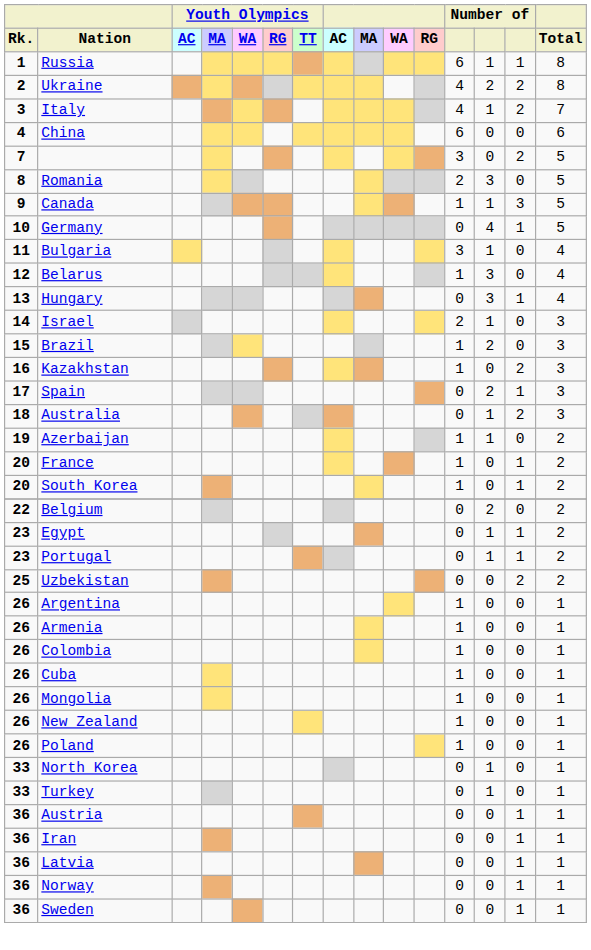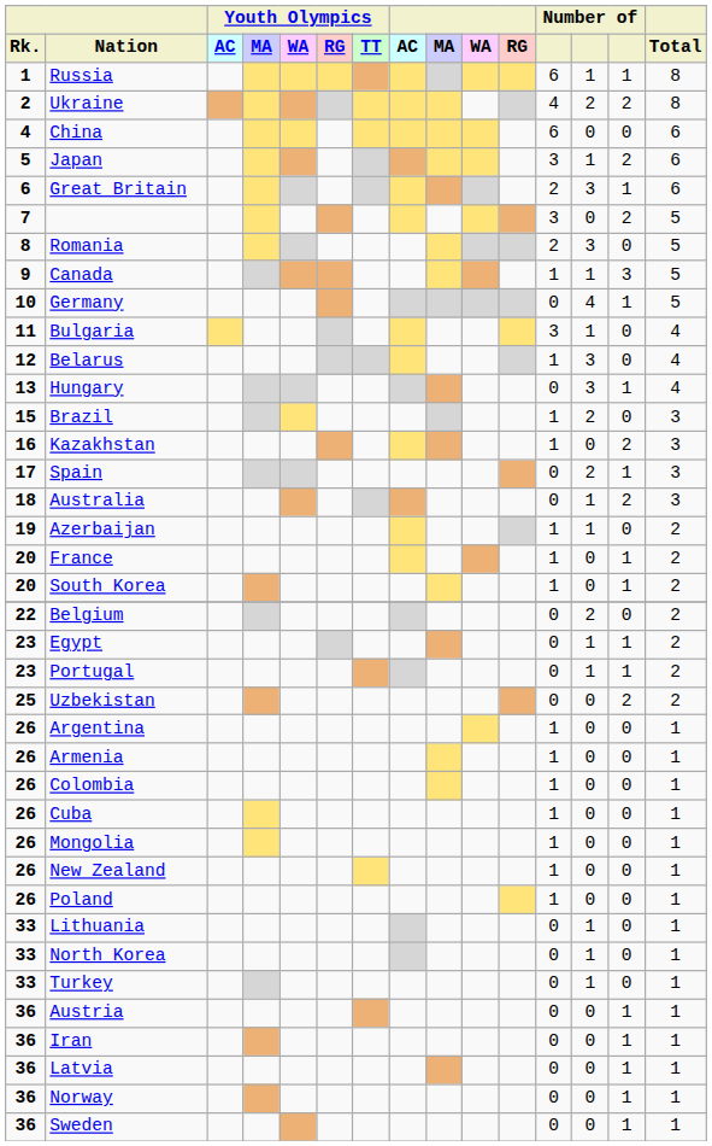 <table class="wikitable" style="margin-top:0em; text-align:center; font-size:95%;">
 <tr>
 <th colspan="2" style="background: #f2f2ce;"></th>
 <th colspan="5" style="background: #f2f2ce;"><a href='#'>Youth Olympics</a></th>
 <th colspan="4" style="background: #f2f2ce;"></th>
 <th colspan="3" style="background: #f2f2ce;"><strong>Number of</strong></th>
 <th style="background: #f2f2ce;"></th>
 </tr>
 <tr>
 <th style="background-color:#f2f2ce; width:1.0em;">Rk.</th>
 <th style="background-color:#f2f2ce; width:8.7em;">Nation</th>
 <th style="background-color:#cff; width:1.6em;"><a href='#'>AC</a></th>
 <th style="background-color:#ccf; width:1.6em;"><a href='#'>MA</a></th>
 <th style="background-color:#fcf; width:1.6em;"><a href='#'>WA</a></th>
 <th style="background-color:#fcc; width:1.6em;"><a href='#'>RG</a></th>
 <th style="background-color:#cfc; width:1.6em;"><a href='#'>TT</a></th>
 <th style="background-color:#cff; width:1.6em;">AC</th>
 <th style="background-color:#ccf; width:1.6em;">MA</th>
 <th style="background-color:#fcf; width:1.6em;">WA</th>
 <th style="background-color:#fcc; width:1.6em;">RG</th>
 <th style="background-color:#f2f2ce; width:1.6em;;"></th>
 <th style="background-color:#f2f2ce; width:1.6em;;"></th>
 <th style="background-color:#f2f2ce; width:1.6em;;"></th>
 <th style="background-color:#f2f2ce; width:1.6em;;"><strong>Total</strong></th>
 </tr>
 <tr>
 <td><strong>1</strong></td>
 <td align=left> <a href='#'>Russia</a></td>
 <td></td>
 <td style="background-color:#FFE47A;"></td>
 <td style="background-color:#FFE47A;"></td>
 <td style="background-color:#FFE47A;"></td>
 <td style="background-color:#EDB176;"></td>
 <td style="background-color:#FFE47A;"></td>
 <td style="background-color:#D6D6D6;"></td>
 <td style="background-color:#FFE47A;"></td>
 <td style="background-color:#FFE47A;"></td>
 <td>6</td>
 <td>1</td>
 <td>1</td>
 <td>8</td>
 </tr>
 <tr>
 <td><strong>2</strong></td>
 <td align=left> <a href='#'>Ukraine</a></td>
 <td style="background-color:#EDB176;"></td>
 <td style="background-color:#FFE47A;"></td>
 <td style="background-color:#EDB176;"></td>
 <td style="background-color:#D6D6D6;"></td>
 <td style="background-color:#FFE47A;"></td>
 <td style="background-color:#FFE47A;"></td>
 <td style="background-color:#FFE47A;"></td>
 <td></td>
 <td style="background-color:#D6D6D6;"></td>
 <td>4</td>
 <td>2</td>
 <td>2</td>
 <td>8</td>
 </tr>
 <tr>
-<td><strong>3</strong></td>
-<td align=left> <a href='#'>Italy</a></td>
-<td></td>
-<td style="background-color:#EDB176;"></td>
-<td style="background-color:#FFE47A;"></td>
-<td style="background-color:#EDB176;"></td>
-<td></td>
-<td style="background-color:#FFE47A;"></td>
-<td style="background-color:#FFE47A;"></td>
-<td style="background-color:#FFE47A;"></td>
-<td style="background-color:#D6D6D6;"></td>
-<td>4</td>
-<td>1</td>
-<td>2</td>
-<td>7</td>
-</tr>
-<tr>
 <td><strong>4</strong></td>
 <td align=left> <a href='#'>China</a></td>
 <td></td>
 <td style="background-color:#FFE47A;"></td>
 <td style="background-color:#FFE47A;"></td>
 <td></td>
 <td style="background-color:#FFE47A;"></td>
 <td style="background-color:#FFE47A;"></td>
 <td style="background-color:#FFE47A;"></td>
 <td style="background-color:#FFE47A;"></td>
 <td></td>
 <td>6</td>
 <td>0</td>
 <td>0</td>
+<td>6</td>
+</tr>
+<tr>
+<td><strong>5</strong></td>
+<td align=left> <a href='#'>Japan</a></td>
+<td></td>
+<td style="background-color:#FFE47A;"></td>
+<td style="background-color:#EDB176;"></td>
+<td></td>
+<td style="background-color:#D6D6D6;"></td>
+<td style="background-color:#EDB176;"></td>
+<td style="background-color:#FFE47A;"></td>
+<td style="background-color:#FFE47A;"></td>
+<td></td>
+<td>3</td>
+<td>1</td>
+<td>2</td>
+<td>6</td>
+</tr>
+<tr>
+<td><strong>6</strong></td>
+<td align=left> <a href='#'>Great Britain</a></td>
+<td></td>
+<td style="background-color:#FFE47A;"></td>
+<td style="background-color:#D6D6D6;"></td>
+<td></td>
+<td style="background-color:#D6D6D6;"></td>
+<td style="background-color:#FFE47A;"></td>
+<td style="background-color:#EDB176;"></td>
+<td style="background-color:#D6D6D6;"></td>
+<td></td>
+<td>2</td>
+<td>3</td>
+<td>1</td>
 <td>6</td>
 </tr>
 <tr>
 <td><strong>7</strong></td>
 <td align=left></td>
 <td></td>
 <td style="background-color:#FFE47A;"></td>
 <td></td>
 <td style="background-color:#EDB176;"></td>
 <td></td>
 <td style="background-color:#FFE47A;"></td>
 <td></td>
 <td style="background-color:#FFE47A;"></td>
 <td style="background-color:#EDB176;"></td>
 <td>3</td>
 <td>0</td>
 <td>2</td>
 <td>5</td>
 </tr>
 <tr>
 <td><strong>8</strong></td>
 <td align=left> <a href='#'>Romania</a></td>
 <td></td>
 <td style="background-color:#FFE47A;"></td>
 <td style="background-color:#D6D6D6;"></td>
 <td></td>
 <td></td>
 <td></td>
 <td style="background-color:#FFE47A;"></td>
 <td style="background-color:#D6D6D6;"></td>
 <td style="background-color:#D6D6D6;"></td>
 <td>2</td>
 <td>3</td>
 <td>0</td>
 <td>5</td>
 </tr>
 <tr>
 <td><strong>9</strong></td>
 <td align=left> <a href='#'>Canada</a></td>
 <td></td>
 <td style="background-color:#D6D6D6;"></td>
 <td style="background-color:#EDB176;"></td>
 <td style="background-color:#EDB176;"></td>
 <td></td>
 <td></td>
 <td style="background-color:#FFE47A;"></td>
 <td style="background-color:#EDB176;"></td>
 <td></td>
 <td>1</td>
 <td>1</td>
 <td>3</td>
 <td>5</td>
 </tr>
 <tr>
 <td><strong>10</strong></td>
 <td align=left> <a href='#'>Germany</a></td>
 <td></td>
 <td></td>
 <td></td>
 <td style="background-color:#EDB176;"></td>
 <td></td>
 <td style="background-color:#D6D6D6;"></td>
 <td style="background-color:#D6D6D6;"></td>
 <td style="background-color:#D6D6D6;"></td>
 <td style="background-color:#D6D6D6;"></td>
 <td>0</td>
 <td>4</td>
 <td>1</td>
 <td>5</td>
 </tr>
 <tr>
 <td><strong>11</strong></td>
 <td align=left> <a href='#'>Bulgaria</a></td>
 <td style="background-color:#FFE47A;"></td>
 <td></td>
 <td></td>
 <td style="background-color:#D6D6D6;"></td>
 <td></td>
 <td style="background-color:#FFE47A;"></td>
 <td></td>
 <td></td>
 <td style="background-color:#FFE47A;"></td>
 <td>3</td>
 <td>1</td>
 <td>0</td>
 <td>4</td>
 </tr>
 <tr>
 <td><strong>12</strong></td>
 <td align=left> <a href='#'>Belarus</a></td>
 <td></td>
 <td></td>
 <td></td>
 <td style="background-color:#D6D6D6;"></td>
 <td style="background-color:#D6D6D6;"></td>
 <td style="background-color:#FFE47A;"></td>
 <td></td>
 <td></td>
 <td style="background-color:#D6D6D6;"></td>
 <td>1</td>
 <td>3</td>
 <td>0</td>
 <td>4</td>
 </tr>
 <tr>
 <td><strong>13</strong></td>
 <td align=left> <a href='#'>Hungary</a></td>
 <td></td>
 <td style="background-color:#D6D6D6;"></td>
 <td style="background-color:#D6D6D6;"></td>
 <td></td>
 <td></td>
 <td style="background-color:#D6D6D6;"></td>
 <td style="background-color:#EDB176;"></td>
 <td></td>
 <td></td>
 <td>0</td>
 <td>3</td>
 <td>1</td>
 <td>4</td>
-</tr>
-<tr>
-<td><strong>14</strong></td>
-<td align=left> <a href='#'>Israel</a></td>
-<td style="background-color:#D6D6D6;"></td>
-<td></td>
-<td></td>
-<td></td>
-<td></td>
-<td style="background-color:#FFE47A;"></td>
-<td></td>
-<td></td>
-<td style="background-color:#FFE47A;"></td>
-<td>2</td>
-<td>1</td>
-<td>0</td>
-<td>3</td>
 </tr>
 <tr>
 <td><strong>15</strong></td>
 <td align=left> <a href='#'>Brazil</a></td>
 <td></td>
 <td style="background-color:#D6D6D6;"></td>
 <td style="background-color:#FFE47A;"></td>
 <td></td>
 <td></td>
 <td></td>
 <td style="background-color:#D6D6D6;"></td>
 <td></td>
 <td></td>
 <td>1</td>
 <td>2</td>
 <td>0</td>
 <td>3</td>
 </tr>
 <tr>
 <td><strong>16</strong></td>
 <td align=left> <a href='#'>Kazakhstan</a></td>
 <td></td>
 <td></td>
 <td></td>
 <td style="background-color:#EDB176;"></td>
 <td></td>
 <td style="background-color:#FFE47A;"></td>
 <td style="background-color:#EDB176;"></td>
 <td></td>
 <td></td>
 <td>1</td>
 <td>0</td>
 <td>2</td>
 <td>3</td>
 </tr>
 <tr>
 <td><strong>17</strong></td>
 <td align=left> <a href='#'>Spain</a></td>
 <td></td>
 <td style="background-color:#D6D6D6;"></td>
 <td style="background-color:#D6D6D6;"></td>
 <td></td>
 <td></td>
 <td></td>
 <td></td>
 <td></td>
 <td style="background-color:#EDB176;"></td>
 <td>0</td>
 <td>2</td>
 <td>1</td>
 <td>3</td>
 </tr>
 <tr>
 <td><strong>18</strong></td>
 <td align=left> <a href='#'>Australia</a></td>
 <td></td>
 <td></td>
 <td style="background-color:#EDB176;"></td>
 <td></td>
 <td style="background-color:#D6D6D6;"></td>
 <td style="background-color:#EDB176;"></td>
 <td></td>
 <td></td>
 <td></td>
 <td>0</td>
 <td>1</td>
 <td>2</td>
 <td>3</td>
 </tr>
 <tr>
 <td><strong>19</strong></td>
 <td align=left> <a href='#'>Azerbaijan</a></td>
 <td></td>
 <td></td>
 <td></td>
 <td></td>
 <td></td>
 <td style="background-color:#FFE47A;"></td>
 <td></td>
 <td></td>
 <td style="background-color:#D6D6D6;"></td>
 <td>1</td>
 <td>1</td>
 <td>0</td>
 <td>2</td>
 </tr>
 <tr>
 <td><strong>20</strong></td>
 <td align=left> <a href='#'>France</a></td>
 <td></td>
 <td></td>
 <td></td>
 <td></td>
 <td></td>
 <td style="background-color:#FFE47A;"></td>
 <td></td>
 <td style="background-color:#EDB176;"></td>
 <td></td>
 <td>1</td>
 <td>0</td>
 <td>1</td>
 <td>2</td>
 </tr>
 <tr>
 <td><strong>20</strong></td>
 <td align=left> <a href='#'>South Korea</a></td>
 <td></td>
 <td style="background-color:#EDB176;"></td>
 <td></td>
 <td></td>
 <td></td>
 <td></td>
 <td style="background-color:#FFE47A;"></td>
 <td></td>
 <td></td>
 <td>1</td>
 <td>0</td>
 <td>1</td>
 <td>2</td>
 </tr>
 <tr>
 </tr>
 <tr>
 <td><strong>22</strong></td>
 <td align=left> <a href='#'>Belgium</a></td>
 <td></td>
 <td style="background-color:#D6D6D6;"></td>
 <td></td>
 <td></td>
 <td></td>
 <td style="background-color:#D6D6D6;"></td>
 <td></td>
 <td></td>
 <td></td>
 <td>0</td>
 <td>2</td>
 <td>0</td>
 <td>2</td>
 </tr>
 <tr>
 <td><strong>23</strong></td>
 <td align=left> <a href='#'>Egypt</a></td>
 <td></td>
 <td></td>
 <td></td>
 <td style="background-color:#D6D6D6;"></td>
 <td></td>
 <td></td>
 <td style="background-color:#EDB176;"></td>
 <td></td>
 <td></td>
 <td>0</td>
 <td>1</td>
 <td>1</td>
 <td>2</td>
 </tr>
 <tr>
 <td><strong>23</strong></td>
 <td align=left> <a href='#'>Portugal</a></td>
 <td></td>
 <td></td>
 <td></td>
 <td></td>
 <td style="background-color:#EDB176;"></td>
 <td style="background-color:#D6D6D6;"></td>
 <td></td>
 <td></td>
 <td></td>
 <td>0</td>
 <td>1</td>
 <td>1</td>
 <td>2</td>
 </tr>
 <tr>
 <td><strong>25</strong></td>
 <td align=left> <a href='#'>Uzbekistan</a></td>
 <td></td>
 <td style="background-color:#EDB176;"></td>
 <td></td>
 <td></td>
 <td></td>
 <td></td>
 <td></td>
 <td></td>
 <td style="background-color:#EDB176;"></td>
 <td>0</td>
 <td>0</td>
 <td>2</td>
 <td>2</td>
 </tr>
 <tr>
 <td><strong>26</strong></td>
 <td align=left> <a href='#'>Argentina</a></td>
 <td></td>
 <td></td>
 <td></td>
 <td></td>
 <td></td>
 <td></td>
 <td></td>
 <td style="background-color:#FFE47A;"></td>
 <td></td>
 <td>1</td>
 <td>0</td>
 <td>0</td>
 <td>1</td>
 </tr>
 <tr>
 <td><strong>26</strong></td>
 <td align=left> <a href='#'>Armenia</a></td>
 <td></td>
 <td></td>
 <td></td>
 <td></td>
 <td></td>
 <td></td>
 <td style="background-color:#FFE47A;"></td>
 <td></td>
 <td></td>
 <td>1</td>
 <td>0</td>
 <td>0</td>
 <td>1</td>
 </tr>
 <tr>
 <td><strong>26</strong></td>
 <td align=left> <a href='#'>Colombia</a></td>
 <td></td>
 <td></td>
 <td></td>
 <td></td>
 <td></td>
 <td></td>
 <td style="background-color:#FFE47A;"></td>
 <td></td>
 <td></td>
 <td>1</td>
 <td>0</td>
 <td>0</td>
 <td>1</td>
 </tr>
 <tr>
 <td><strong>26</strong></td>
 <td align=left> <a href='#'>Cuba</a></td>
 <td></td>
 <td style="background-color:#FFE47A;"></td>
 <td></td>
 <td></td>
 <td></td>
 <td></td>
 <td></td>
 <td></td>
 <td></td>
 <td>1</td>
 <td>0</td>
 <td>0</td>
 <td>1</td>
 </tr>
 <tr>
 <td><strong>26</strong></td>
 <td align=left> <a href='#'>Mongolia</a></td>
 <td></td>
 <td style="background-color:#FFE47A;"></td>
 <td></td>
 <td></td>
 <td></td>
 <td></td>
 <td></td>
 <td></td>
 <td></td>
 <td>1</td>
 <td>0</td>
 <td>0</td>
 <td>1</td>
 </tr>
 <tr>
 <td><strong>26</strong></td>
 <td align=left> <a href='#'>New Zealand</a></td>
 <td></td>
 <td></td>
 <td></td>
 <td></td>
 <td style="background-color:#FFE47A;"></td>
 <td></td>
 <td></td>
 <td></td>
 <td></td>
 <td>1</td>
 <td>0</td>
 <td>0</td>
 <td>1</td>
 </tr>
 <tr>
 <td><strong>26</strong></td>
 <td align=left> <a href='#'>Poland</a></td>
 <td></td>
 <td></td>
 <td></td>
 <td></td>
 <td></td>
 <td></td>
 <td></td>
 <td></td>
 <td style="background-color:#FFE47A;"></td>
 <td>1</td>
 <td>0</td>
 <td>0</td>
 <td>1</td>
 </tr>
 <tr>
 <td><strong>33</strong></td>
+<td align=left> <a href='#'>Lithuania</a></td>
+<td></td>
+<td></td>
+<td></td>
+<td></td>
+<td></td>
+<td style="background-color:#D6D6D6;"></td>
+<td></td>
+<td></td>
+<td></td>
+<td>0</td>
+<td>1</td>
+<td>0</td>
+<td>1</td>
+</tr>
+<tr>
+<td><strong>33</strong></td>
 <td align=left> <a href='#'>North Korea</a></td>
 <td></td>
 <td></td>
 <td></td>
 <td></td>
 <td></td>
 <td style="background-color:#D6D6D6;"></td>
 <td></td>
 <td></td>
 <td></td>
 <td>0</td>
 <td>1</td>
 <td>0</td>
 <td>1</td>
 </tr>
 <tr>
 <td><strong>33</strong></td>
 <td align=left> <a href='#'>Turkey</a></td>
 <td></td>
 <td style="background-color:#D6D6D6;"></td>
 <td></td>
 <td></td>
 <td></td>
 <td></td>
 <td></td>
 <td></td>
 <td></td>
 <td>0</td>
 <td>1</td>
 <td>0</td>
 <td>1</td>
 </tr>
 <tr>
 <td><strong>36</strong></td>
 <td align=left> <a href='#'>Austria</a></td>
 <td></td>
 <td></td>
 <td></td>
 <td></td>
 <td style="background-color:#EDB176;"></td>
 <td></td>
 <td></td>
 <td></td>
 <td></td>
 <td>0</td>
 <td>0</td>
 <td>1</td>
 <td>1</td>
 </tr>
 <tr>
 <td><strong>36</strong></td>
 <td align=left> <a href='#'>Iran</a></td>
 <td></td>
 <td style="background-color:#EDB176;"></td>
 <td></td>
 <td></td>
 <td></td>
 <td></td>
 <td></td>
 <td></td>
 <td></td>
 <td>0</td>
 <td>0</td>
 <td>1</td>
 <td>1</td>
 </tr>
 <tr>
 <td><strong>36</strong></td>
 <td align=left> <a href='#'>Latvia</a></td>
 <td></td>
 <td></td>
 <td></td>
 <td></td>
 <td></td>
 <td></td>
 <td style="background-color:#EDB176;"></td>
 <td></td>
 <td></td>
 <td>0</td>
 <td>0</td>
 <td>1</td>
 <td>1</td>
 </tr>
 <tr>
 <td><strong>36</strong></td>
 <td align=left> <a href='#'>Norway</a></td>
 <td></td>
 <td style="background-color:#EDB176;"></td>
 <td></td>
 <td></td>
 <td></td>
 <td></td>
 <td></td>
 <td></td>
 <td></td>
 <td>0</td>
 <td>0</td>
 <td>1</td>
 <td>1</td>
 </tr>
 <tr>
 <td><strong>36</strong></td>
 <td align=left> <a href='#'>Sweden</a></td>
 <td></td>
 <td></td>
 <td style="background-color:#EDB176;"></td>
 <td></td>
 <td></td>
 <td></td>
 <td></td>
 <td></td>
 <td></td>
 <td>0</td>
 <td>0</td>
 <td>1</td>
 <td>1</td>
 </tr>
 <tr>
 </tr>
 </table>
